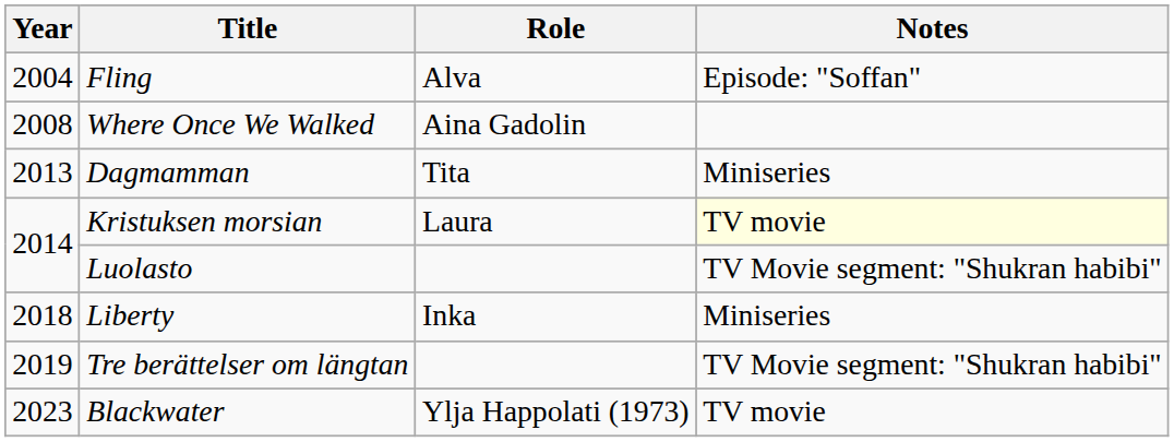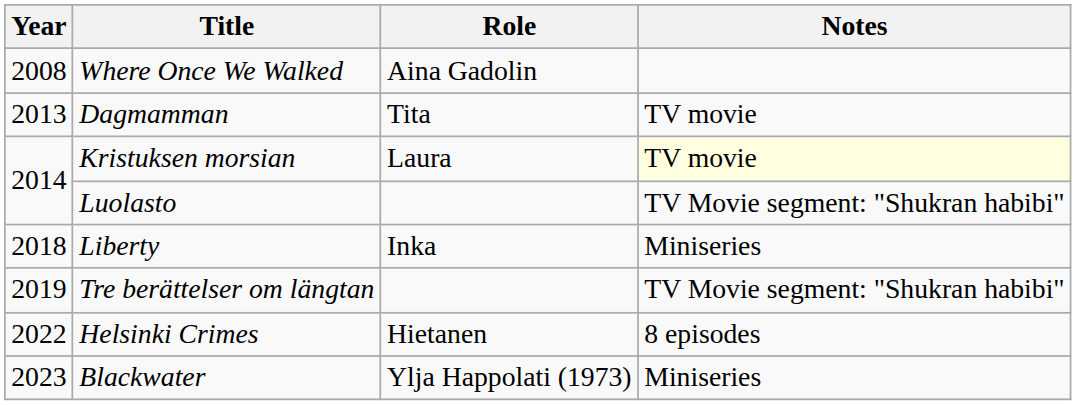 <table class="wikitable plainrowheaders sortable">
 <tr>
 <th scope="col">Year</th>
 <th scope="col">Title</th>
 <th scope="col">Role</th>
 <th scope="col" class="unsortable">Notes</th>
-</tr>
-<tr>
-<td>2004</td>
-<td><em>Fling</em></td>
-<td>Alva</td>
-<td>Episode: "Soffan"</td>
 </tr>
 <tr>
 <td>2008</td>
 <td><em>Where Once We Walked</em></td>
 <td>Aina Gadolin</td>
 <td></td>
 </tr>
 <tr>
 <td>2013</td>
 <td><em>Dagmamman</em></td>
 <td>Tita</td>
-<td>Miniseries</td>
+<td>TV movie</td>
 </tr>
 <tr>
 <td rowspan="2">2014</td>
 <td><em>Kristuksen morsian</em></td>
 <td>Laura</td>
 <td style="background: lightyellow;">TV movie</td>
 </tr>
 <tr>
 <td><em>Luolasto</em></td>
 <td></td>
 <td>TV Movie segment: "Shukran habibi"</td>
 </tr>
 <tr>
 <td>2018</td>
 <td><em>Liberty</em></td>
 <td>Inka</td>
 <td>Miniseries</td>
 </tr>
 <tr>
 <td>2019</td>
 <td><em>Tre berättelser om längtan</em></td>
 <td></td>
 <td>TV Movie segment: "Shukran habibi"</td>
 </tr>
 <tr>
+<td>2022</td>
+<td><em>Helsinki Crimes</em></td>
+<td>Hietanen</td>
+<td>8 episodes</td>
+</tr>
+<tr>
 <td>2023</td>
 <td><em>Blackwater</em></td>
 <td>Ylja Happolati (1973)</td>
-<td>TV movie</td>
+<td>Miniseries</td>
 </tr>
 </table>
